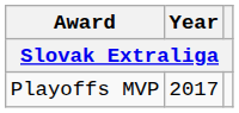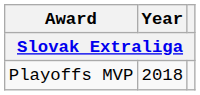 <table class="wikitable">
 <tr>
 <th>Award</th>
 <th>Year</th>
 <th></th>
 </tr>
 <tr>
 <th colspan="3"><a href='#'>Slovak Extraliga</a></th>
 </tr>
 <tr>
 <td>Playoffs MVP</td>
-<td>2017</td>
+<td>2018</td>
 <td></td>
 </tr>
 </table>
